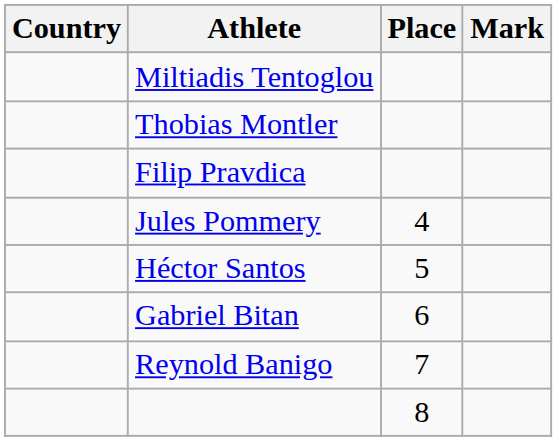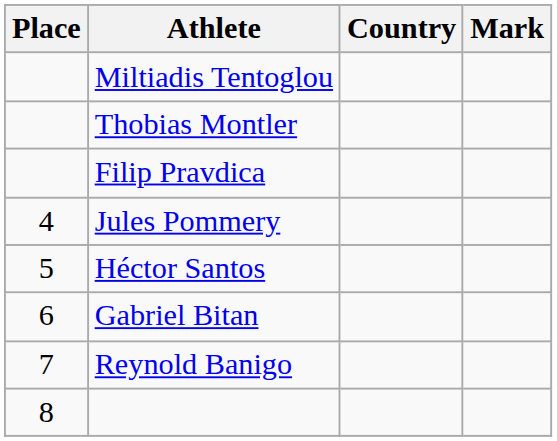 <table class="wikitable">
 <tr>
+<th>Place</th>
+<th>Athlete</th>
 <th>Country</th>
-<th>Athlete</th>
-<th>Place</th>
 <th>Mark</th>
 </tr>
 <tr>
+<td align=center></td>
+<td><a href='#'>Miltiadis Tentoglou</a></td>
 <td></td>
-<td><a href='#'>Miltiadis Tentoglou</a></td>
-<td align=center></td>
 <td> </td>
 </tr>
 <tr>
+<td align=center></td>
+<td><a href='#'>Thobias Montler</a></td>
 <td></td>
-<td><a href='#'>Thobias Montler</a></td>
-<td align=center></td>
 <td> </td>
 </tr>
 <tr>
+<td align=center></td>
+<td><a href='#'>Filip Pravdica</a></td>
 <td></td>
-<td><a href='#'>Filip Pravdica</a></td>
-<td align=center></td>
 <td> </td>
 </tr>
 <tr>
+<td align=center>4</td>
+<td><a href='#'>Jules Pommery</a></td>
 <td></td>
-<td><a href='#'>Jules Pommery</a></td>
-<td align=center>4</td>
 <td> </td>
 </tr>
 <tr>
+<td align=center>5</td>
+<td><a href='#'>Héctor Santos</a></td>
 <td></td>
-<td><a href='#'>Héctor Santos</a></td>
-<td align=center>5</td>
 <td> </td>
 </tr>
 <tr>
+<td align=center>6</td>
+<td><a href='#'>Gabriel Bitan</a></td>
 <td></td>
-<td><a href='#'>Gabriel Bitan</a></td>
-<td align=center>6</td>
 <td> </td>
 </tr>
 <tr>
+<td align=center>7</td>
+<td><a href='#'>Reynold Banigo</a></td>
 <td></td>
-<td><a href='#'>Reynold Banigo</a></td>
-<td align=center>7</td>
 <td> </td>
 </tr>
 <tr>
+<td align=center>8</td>
 <td></td>
 <td></td>
-<td align=center>8</td>
 <td> </td>
 </tr>
 </table>
